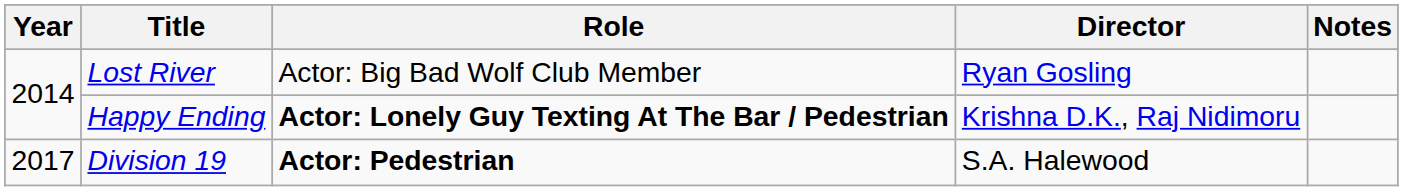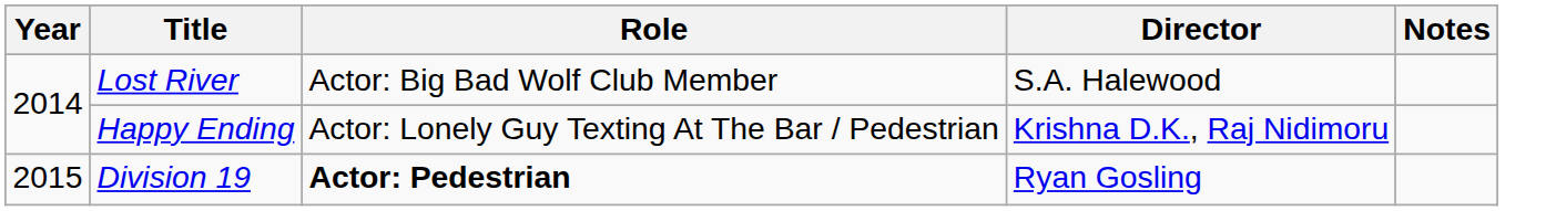 <table class="wikitable sortable">
 <tr>
 <th>Year</th>
 <th>Title</th>
 <th>Role</th>
 <th class="unsortable">Director</th>
 <th class="unsortable">Notes</th>
 </tr>
 <tr>
 <td rowspan="2">2014</td>
 <td><em><a href='#'>Lost River</a> </em></td>
 <td>Actor: Big Bad Wolf Club Member</td>
-<td><a href='#'>Ryan Gosling</a></td>
+<td>S.A. Halewood</td>
 <td></td>
 </tr>
 <tr>
 <td><em><a href='#'>Happy Ending</a> </em></td>
-<td><strong>Actor: Lonely Guy Texting At The Bar / Pedestrian</strong></td>
+<td>Actor: Lonely Guy Texting At The Bar / Pedestrian</td>
 <td><a href='#'>Krishna D.K.</a>, <a href='#'>Raj Nidimoru</a></td>
 <td></td>
 </tr>
 <tr>
-<td>2017</td>
+<td>2015</td>
 <td><em><a href='#'>Division 19</a></em></td>
 <td><strong>Actor: Pedestrian</strong></td>
-<td>S.A. Halewood</td>
+<td><a href='#'>Ryan Gosling</a></td>
 <td></td>
 </tr>
 </table>
